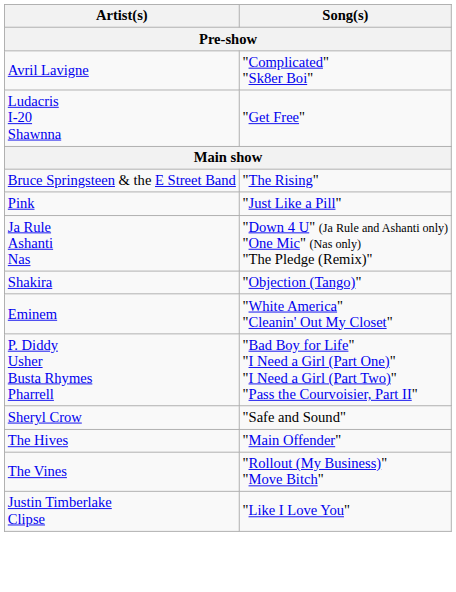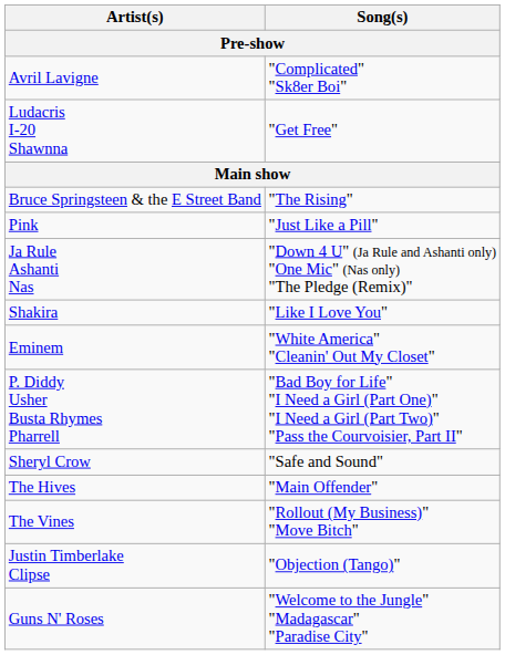 <table class="wikitable plainrowheaders">
 <tr>
 <th scope="col">Artist(s)</th>
 <th scope="col">Song(s)</th>
 </tr>
 <tr>
 <th colspan="2">Pre-show</th>
 </tr>
 <tr>
 <td><a href='#'>Avril Lavigne</a></td>
 <td>"<a href='#'>Complicated</a>" <br> "<a href='#'>Sk8er Boi</a>"</td>
 </tr>
 <tr>
 <td><a href='#'>Ludacris</a> <br> <a href='#'>I-20</a> <br> <a href='#'>Shawnna</a></td>
 <td>"<a href='#'>Get Free</a>"</td>
 </tr>
 <tr>
 <th colspan="2">Main show</th>
 </tr>
 <tr>
 <td><a href='#'>Bruce Springsteen</a> & the <a href='#'>E Street Band</a></td>
 <td>"<a href='#'>The Rising</a>"</td>
 </tr>
 <tr>
 <td><a href='#'>Pink</a></td>
 <td>"<a href='#'>Just Like a Pill</a>"</td>
 </tr>
 <tr>
 <td><a href='#'>Ja Rule</a> <br> <a href='#'>Ashanti</a> <br> <a href='#'>Nas</a></td>
 <td>"<a href='#'>Down 4 U</a>" <small>(Ja Rule and Ashanti only)</small> <br> "<a href='#'>One Mic</a>" <small>(Nas only)</small> <br> "The Pledge (Remix)"</td>
 </tr>
 <tr>
 <td><a href='#'>Shakira</a></td>
-<td>"<a href='#'>Objection (Tango)</a>"</td>
+<td>"<a href='#'>Like I Love You</a>"</td>
 </tr>
 <tr>
 <td><a href='#'>Eminem</a></td>
 <td>"<a href='#'>White America</a>" <br> "<a href='#'>Cleanin' Out My Closet</a>"</td>
 </tr>
 <tr>
 <td><a href='#'>P. Diddy</a> <br> <a href='#'> Usher</a> <br> <a href='#'>Busta Rhymes</a> <br> <a href='#'>Pharrell</a></td>
 <td>"<a href='#'>Bad Boy for Life</a>" <br> "<a href='#'>I Need a Girl (Part One)</a>" <br> "<a href='#'>I Need a Girl (Part Two)</a>" <br> "<a href='#'>Pass the Courvoisier, Part II</a>"</td>
 </tr>
 <tr>
 <td><a href='#'>Sheryl Crow</a></td>
 <td>"Safe and Sound"</td>
 </tr>
 <tr>
 <td><a href='#'>The Hives</a></td>
 <td>"<a href='#'>Main Offender</a>"</td>
 </tr>
 <tr>
 <td><a href='#'>The Vines</a></td>
 <td>"<a href='#'>Rollout (My Business)</a>" <br> "<a href='#'>Move Bitch</a>"</td>
 </tr>
 <tr>
 <td><a href='#'>Justin Timberlake</a> <br> <a href='#'>Clipse</a></td>
-<td>"<a href='#'>Like I Love You</a>"</td>
+<td>"<a href='#'>Objection (Tango)</a>"</td>
+</tr>
+<tr>
+<td><a href='#'>Guns N' Roses</a></td>
+<td>"<a href='#'>Welcome to the Jungle</a>" <br> "<a href='#'>Madagascar</a>" <br> "<a href='#'>Paradise City</a>"</td>
 </tr>
 </table>
